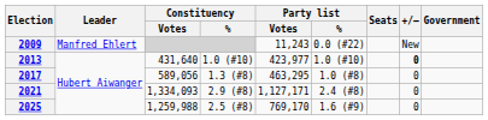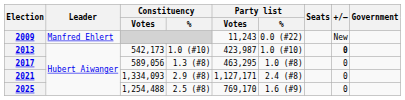 <table class="wikitable" style="font-size:97%; text-align:right;">
 <tr>
 <th rowspan=2>Election</th>
 <th rowspan=2>Leader</th>
 <th colspan=2>Constituency</th>
 <th colspan=2>Party list</th>
 <th rowspan=2>Seats</th>
 <th rowspan=2>+/–</th>
 <th rowspan=2>Government</th>
 </tr>
 <tr>
 <th>Votes</th>
 <th>%</th>
 <th>Votes</th>
 <th>%</th>
 </tr>
 <tr>
 <th><a href='#'>2009</a></th>
 <td rowspan="1" align="left"><a href='#'>Manfred Ehlert</a></td>
 <td colspan="2" bgcolor="lightgrey"></td>
 <td>11,243</td>
 <td>0.0 (#22)</td>
 <td></td>
 <td>New</td>
 <td></td>
 </tr>
 <tr>
 <th><a href='#'>2013</a></th>
 <td rowspan="4" align="left"><a href='#'>Hubert Aiwanger</a></td>
-<td>431,640</td>
+<td>542,173</td>
 <td>1.0 (#10)</td>
-<td>423,977</td>
+<td>423,987</td>
 <td>1.0 (#10)</td>
 <td></td>
 <td><strong> 0</strong></td>
 <td></td>
 </tr>
 <tr>
 <th><a href='#'>2017</a></th>
 <td>589,056</td>
 <td>1.3 (#8)</td>
 <td>463,295</td>
 <td>1.0 (#8)</td>
 <td></td>
 <td> 0</td>
 <td></td>
 </tr>
 <tr>
 <th><a href='#'>2021</a></th>
 <td>1,334,093</td>
 <td>2.9 (#8)</td>
 <td>1,127,171</td>
 <td>2.4 (#8)</td>
 <td></td>
 <td> 0</td>
 <td></td>
 </tr>
 <tr>
 <th><a href='#'>2025</a></th>
-<td>1,259,988</td>
+<td>1,254,488</td>
 <td>2.5 (#8)</td>
 <td>769,170</td>
 <td>1.6 (#9)</td>
 <td></td>
 <td> 0</td>
 <td></td>
 </tr>
 </table>
